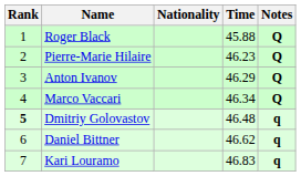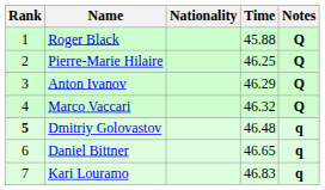 <table class="wikitable sortable" style="text-align:center">
 <tr>
 <th>Rank</th>
 <th>Name</th>
 <th>Nationality</th>
 <th>Time</th>
 <th>Notes</th>
 </tr>
 <tr bgcolor=ccffcc>
 <td>1</td>
 <td align=left><a href='#'>Roger Black</a></td>
 <td align=left></td>
 <td>45.88</td>
 <td><strong>Q</strong></td>
 </tr>
 <tr bgcolor=ccffcc>
 <td>2</td>
 <td align=left><a href='#'>Pierre-Marie Hilaire</a></td>
 <td align=left></td>
-<td>46.23</td>
+<td>46.25</td>
 <td><strong>Q</strong></td>
 </tr>
 <tr bgcolor=ccffcc>
 <td>3</td>
 <td align=left><a href='#'>Anton Ivanov</a></td>
 <td align=left></td>
 <td>46.29</td>
 <td><strong>Q</strong></td>
 </tr>
 <tr bgcolor=ccffcc>
 <td>4</td>
 <td align=left><a href='#'>Marco Vaccari</a></td>
 <td align=left></td>
-<td>46.34</td>
+<td>46.32</td>
 <td><strong>Q</strong></td>
 </tr>
 <tr bgcolor=ddffdd>
 <td><strong>5</strong></td>
 <td align=left><a href='#'>Dmitriy Golovastov</a></td>
 <td align=left></td>
 <td>46.48</td>
 <td><strong>q</strong></td>
 </tr>
 <tr bgcolor=ddffdd>
 <td>6</td>
 <td align=left><a href='#'>Daniel Bittner</a></td>
 <td align=left></td>
-<td>46.62</td>
+<td>46.65</td>
 <td><strong>q</strong></td>
 </tr>
 <tr bgcolor=ddffdd>
 <td>7</td>
 <td align=left><a href='#'>Kari Louramo</a></td>
 <td align=left></td>
 <td>46.83</td>
 <td><strong>q</strong></td>
 </tr>
 </table>
